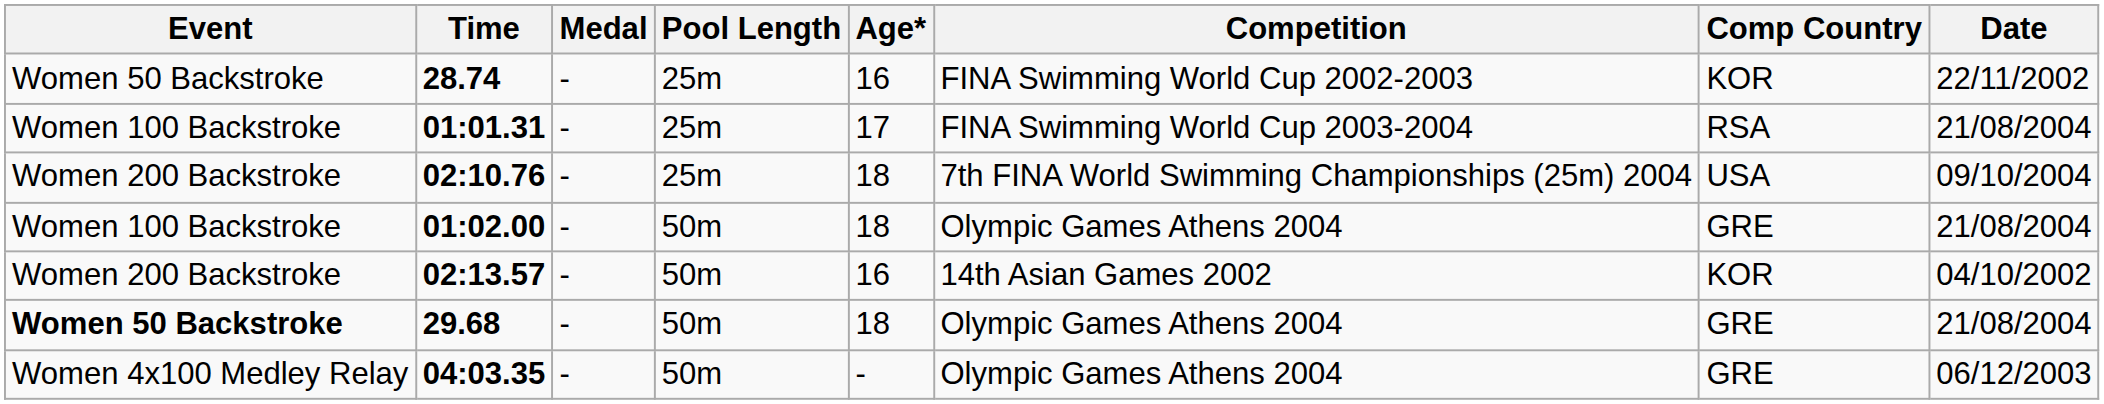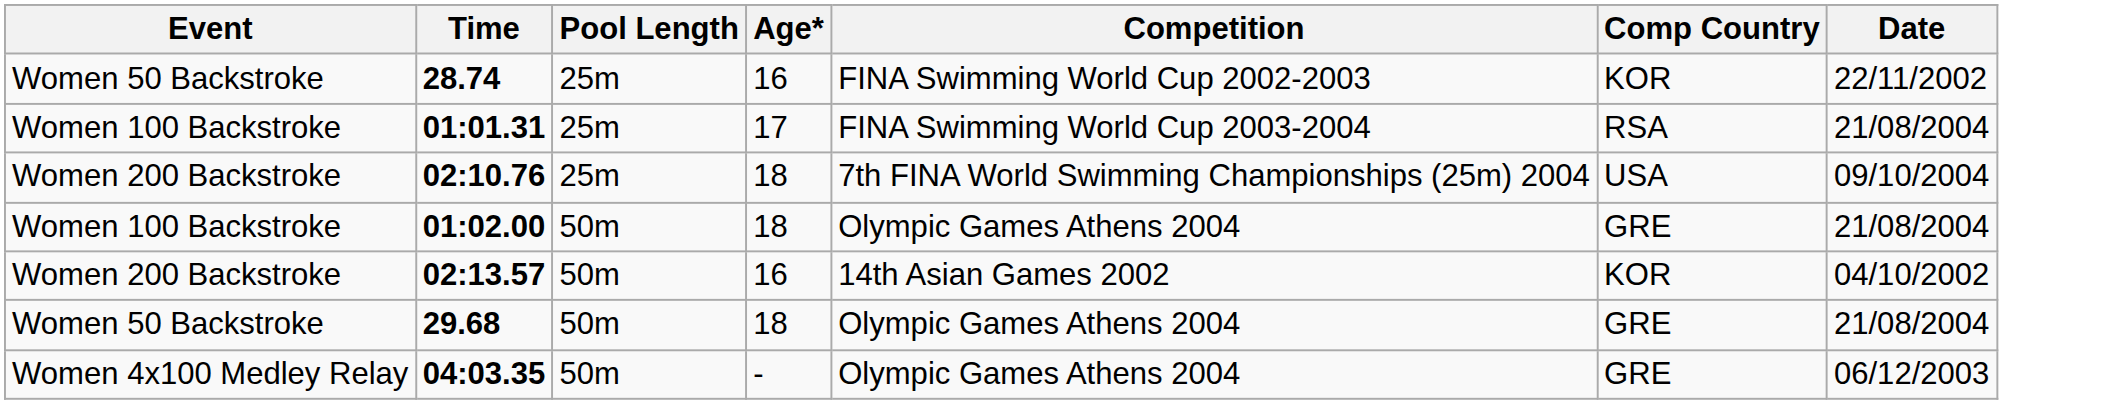 <table class="wikitable">
 <tr>
 <th><strong>Event</strong></th>
 <th><strong>Time</strong></th>
-<th><strong>Medal</strong></th>
 <th>Pool Length</th>
 <th>Age*</th>
 <th>Competition</th>
 <th>Comp Country</th>
 <th>Date</th>
 </tr>
 <tr>
 <td>Women 50 Backstroke</td>
 <td><strong>28.74</strong></td>
-<td>-</td>
 <td>25m</td>
 <td>16</td>
 <td>FINA Swimming World Cup 2002-2003</td>
 <td>KOR</td>
 <td>22/11/2002</td>
 </tr>
 <tr>
 <td>Women 100 Backstroke</td>
 <td><strong>01:01.31</strong></td>
-<td>-</td>
 <td>25m</td>
 <td>17</td>
 <td>FINA Swimming World Cup 2003-2004</td>
 <td>RSA</td>
 <td>21/08/2004</td>
 </tr>
 <tr>
 <td>Women 200 Backstroke</td>
 <td><strong>02:10.76</strong></td>
-<td>-</td>
 <td>25m</td>
 <td>18</td>
 <td>7th FINA World Swimming Championships (25m) 2004</td>
 <td>USA</td>
 <td>09/10/2004</td>
 </tr>
 <tr>
 <td>Women 100 Backstroke</td>
 <td><strong>01:02.00</strong></td>
-<td>-</td>
 <td>50m</td>
 <td>18</td>
 <td>Olympic Games Athens 2004</td>
 <td>GRE</td>
 <td>21/08/2004</td>
 </tr>
 <tr>
 <td>Women 200 Backstroke</td>
 <td><strong>02:13.57</strong></td>
-<td>-</td>
 <td>50m</td>
 <td>16</td>
 <td>14th Asian Games 2002</td>
 <td>KOR</td>
 <td>04/10/2002</td>
 </tr>
 <tr>
-<td><strong>Women 50 Backstroke</strong></td>
+<td>Women 50 Backstroke</td>
 <td><strong>29.68</strong></td>
-<td>-</td>
 <td>50m</td>
 <td>18</td>
 <td>Olympic Games Athens 2004</td>
 <td>GRE</td>
 <td>21/08/2004</td>
 </tr>
 <tr>
 <td>Women 4x100 Medley Relay</td>
 <td><strong>04:03.35</strong></td>
-<td>-</td>
 <td>50m</td>
 <td>-</td>
 <td>Olympic Games Athens 2004</td>
 <td>GRE</td>
 <td>06/12/2003</td>
 </tr>
 </table>
